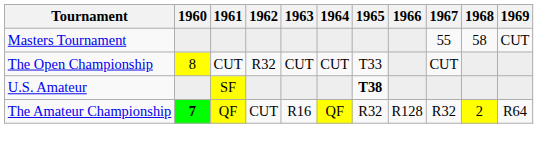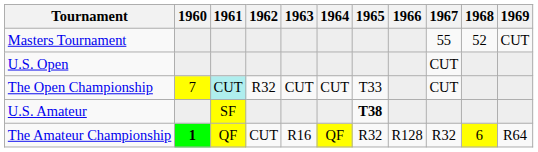 <table class="wikitable" style="font-size:95%;text-align:center;">
 <tr>
 <th>Tournament</th>
 <th>1960</th>
 <th>1961</th>
 <th>1962</th>
 <th>1963</th>
 <th>1964</th>
 <th>1965</th>
 <th>1966</th>
 <th>1967</th>
 <th>1968</th>
 <th>1969</th>
 </tr>
 <tr>
 <td align=left><a href='#'>Masters Tournament</a></td>
 <td style="background:#eeeeee;"></td>
 <td style="background:#eeeeee;"></td>
 <td style="background:#eeeeee;"></td>
 <td style="background:#eeeeee;"></td>
 <td style="background:#eeeeee;"></td>
 <td style="background:#eeeeee;"></td>
 <td style="background:#eeeeee;"></td>
 <td>55</td>
-<td>58</td>
+<td>52</td>
 <td>CUT</td>
 </tr>
 <tr>
+<td align=left><a href='#'>U.S. Open</a></td>
+<td style="background:#eeeeee;"></td>
+<td style="background:#eeeeee;"></td>
+<td style="background:#eeeeee;"></td>
+<td style="background:#eeeeee;"></td>
+<td style="background:#eeeeee;"></td>
+<td style="background:#eeeeee;"></td>
+<td style="background:#eeeeee;"></td>
+<td>CUT</td>
+<td style="background:#eeeeee;"></td>
+<td style="background:#eeeeee;"></td>
+</tr>
+<tr>
 <td align=left><a href='#'>The Open Championship</a></td>
-<td style="background:yellow;">8</td>
-<td>CUT</td>
+<td style="background:yellow;">7</td>
+<td style="background: paleturquoise;">CUT</td>
 <td>R32</td>
 <td>CUT</td>
 <td>CUT</td>
 <td>T33</td>
 <td style="background:#eeeeee;"></td>
 <td>CUT</td>
 <td style="background:#eeeeee;"></td>
 <td style="background:#eeeeee;"></td>
 </tr>
 <tr>
 <td align=left><a href='#'>U.S. Amateur</a></td>
 <td style="background:#eeeeee;"></td>
 <td style="background:yellow;">SF</td>
 <td style="background:#eeeeee;"></td>
 <td style="background:#eeeeee;"></td>
 <td style="background:#eeeeee;"></td>
 <td><strong>T38</strong></td>
 <td style="background:#eeeeee;"></td>
 <td style="background:#eeeeee;"></td>
 <td style="background:#eeeeee;"></td>
 <td style="background:#eeeeee;"></td>
 </tr>
 <tr>
 <td align=left><a href='#'>The Amateur Championship</a></td>
-<td style="background:lime;"><strong>7</strong></td>
+<td style="background:lime;"><strong>1</strong></td>
 <td style="background:yellow;">QF</td>
 <td>CUT</td>
 <td>R16</td>
 <td style="background:yellow;">QF</td>
 <td>R32</td>
 <td>R128</td>
 <td>R32</td>
-<td style="background:yellow;">2</td>
+<td style="background:yellow;">6</td>
 <td>R64</td>
 </tr>
 </table>
